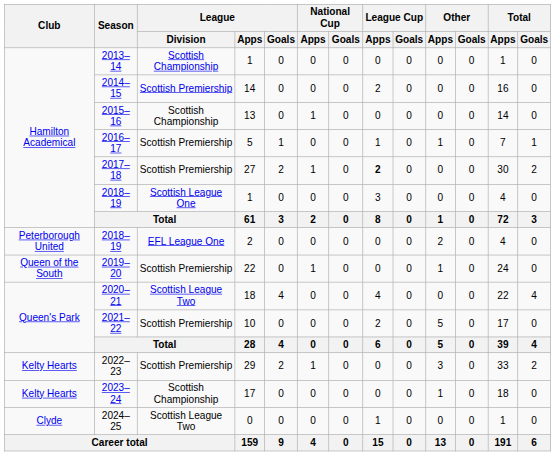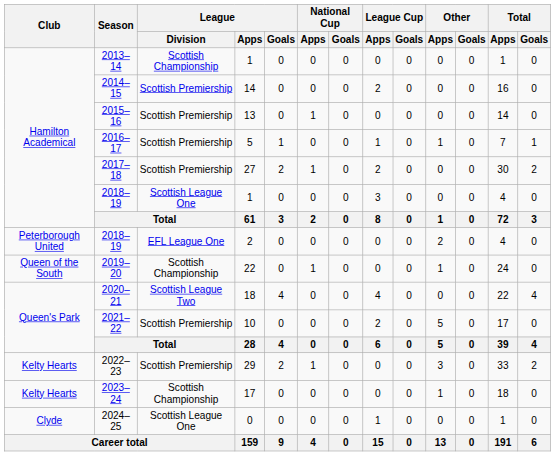 <table class="wikitable" style="text-align: center">
 <tr>
 <th rowspan="2">Club</th>
 <th rowspan="2">Season</th>
 <th colspan="3">League</th>
 <th colspan="2">National Cup</th>
 <th colspan="2">League Cup</th>
 <th colspan="2">Other</th>
 <th colspan="2">Total</th>
 </tr>
 <tr>
 <th>Division</th>
 <th>Apps</th>
 <th>Goals</th>
 <th>Apps</th>
 <th>Goals</th>
 <th>Apps</th>
 <th>Goals</th>
 <th>Apps</th>
 <th>Goals</th>
 <th>Apps</th>
 <th>Goals</th>
 </tr>
 <tr>
 <td rowspan="7"><a href='#'>Hamilton Academical</a></td>
 <td><a href='#'>2013–14</a></td>
 <td><a href='#'>Scottish Championship</a></td>
 <td>1</td>
 <td>0</td>
 <td>0</td>
 <td>0</td>
 <td>0</td>
 <td>0</td>
 <td>0</td>
 <td>0</td>
 <td>1</td>
 <td>0</td>
 </tr>
 <tr>
 <td><a href='#'>2014–15</a></td>
 <td><a href='#'>Scottish Premiership</a></td>
 <td>14</td>
 <td>0</td>
 <td>0</td>
 <td>0</td>
 <td>2</td>
 <td>0</td>
 <td>0</td>
 <td>0</td>
 <td>16</td>
 <td>0</td>
 </tr>
 <tr>
 <td><a href='#'>2015–16</a></td>
-<td>Scottish Championship</td>
+<td>Scottish Premiership</td>
 <td>13</td>
 <td>0</td>
 <td>1</td>
 <td>0</td>
 <td>0</td>
 <td>0</td>
 <td>0</td>
 <td>0</td>
 <td>14</td>
 <td>0</td>
 </tr>
 <tr>
 <td><a href='#'>2016–17</a></td>
 <td>Scottish Premiership</td>
 <td>5</td>
 <td>1</td>
 <td>0</td>
 <td>0</td>
 <td>1</td>
 <td>0</td>
 <td>1</td>
 <td>0</td>
 <td>7</td>
 <td>1</td>
 </tr>
 <tr>
 <td><a href='#'>2017–18</a></td>
 <td>Scottish Premiership</td>
 <td>27</td>
 <td>2</td>
 <td>1</td>
 <td>0</td>
-<td><strong>2</strong></td>
+<td>2</td>
 <td>0</td>
 <td>0</td>
 <td>0</td>
 <td>30</td>
 <td>2</td>
 </tr>
 <tr>
 <td><a href='#'>2018–19</a></td>
 <td><a href='#'>Scottish League One</a></td>
 <td>1</td>
 <td>0</td>
 <td>0</td>
 <td>0</td>
 <td>3</td>
 <td>0</td>
 <td>0</td>
 <td>0</td>
 <td>4</td>
 <td>0</td>
 </tr>
 <tr>
 <th colspan="2">Total</th>
 <th>61</th>
 <th>3</th>
 <th>2</th>
 <th>0</th>
 <th>8</th>
 <th>0</th>
 <th>1</th>
 <th>0</th>
 <th>72</th>
 <th>3</th>
 </tr>
 <tr>
 <td rowspan="1"><a href='#'>Peterborough United</a></td>
 <td><a href='#'>2018–19</a></td>
 <td><a href='#'>EFL League One</a></td>
 <td>2</td>
 <td>0</td>
 <td>0</td>
 <td>0</td>
 <td>0</td>
 <td>0</td>
 <td>2</td>
 <td>0</td>
 <td>4</td>
 <td>0</td>
 </tr>
 <tr>
 <td rowspan="1"><a href='#'>Queen of the South</a></td>
 <td><a href='#'>2019–20</a></td>
-<td>Scottish Premiership</td>
+<td>Scottish Championship</td>
 <td>22</td>
 <td>0</td>
 <td>1</td>
 <td>0</td>
 <td>0</td>
 <td>0</td>
 <td>1</td>
 <td>0</td>
 <td>24</td>
 <td>0</td>
 </tr>
 <tr>
 <td rowspan="3"><a href='#'>Queen's Park</a></td>
 <td><a href='#'>2020–21</a></td>
 <td><a href='#'>Scottish League Two</a></td>
 <td>18</td>
 <td>4</td>
 <td>0</td>
 <td>0</td>
 <td>4</td>
 <td>0</td>
 <td>0</td>
 <td>0</td>
 <td>22</td>
 <td>4</td>
 </tr>
 <tr>
 <td><a href='#'>2021–22</a></td>
 <td>Scottish Premiership</td>
 <td>10</td>
 <td>0</td>
 <td>0</td>
 <td>0</td>
 <td>2</td>
 <td>0</td>
 <td>5</td>
 <td>0</td>
 <td>17</td>
 <td>0</td>
 </tr>
 <tr>
 <th colspan="2">Total</th>
 <th>28</th>
 <th>4</th>
 <th>0</th>
 <th>0</th>
 <th>6</th>
 <th>0</th>
 <th>5</th>
 <th>0</th>
 <th>39</th>
 <th>4</th>
 </tr>
 <tr>
 <td><a href='#'>Kelty Hearts</a></td>
 <td>2022–23</td>
 <td>Scottish Premiership</td>
 <td>29</td>
 <td>2</td>
 <td>1</td>
 <td>0</td>
 <td>0</td>
 <td>0</td>
 <td>3</td>
 <td>0</td>
 <td>33</td>
 <td>2</td>
 </tr>
 <tr>
 <td><a href='#'>Kelty Hearts</a></td>
 <td><a href='#'>2023–24</a></td>
 <td>Scottish Championship</td>
 <td>17</td>
 <td>0</td>
 <td>0</td>
 <td>0</td>
 <td>0</td>
 <td>0</td>
 <td>1</td>
 <td>0</td>
 <td>18</td>
 <td>0</td>
 </tr>
 <tr>
 <td><a href='#'>Clyde</a></td>
 <td>2024–25</td>
-<td>Scottish League Two</td>
+<td>Scottish League One</td>
 <td>0</td>
 <td>0</td>
 <td>0</td>
 <td>0</td>
 <td>1</td>
 <td>0</td>
 <td>0</td>
 <td>0</td>
 <td>1</td>
 <td>0</td>
 </tr>
 <tr>
 <th colspan="3">Career total</th>
 <th>159</th>
 <th>9</th>
 <th>4</th>
 <th>0</th>
 <th>15</th>
 <th>0</th>
 <th>13</th>
 <th>0</th>
 <th>191</th>
 <th>6</th>
 </tr>
 </table>
